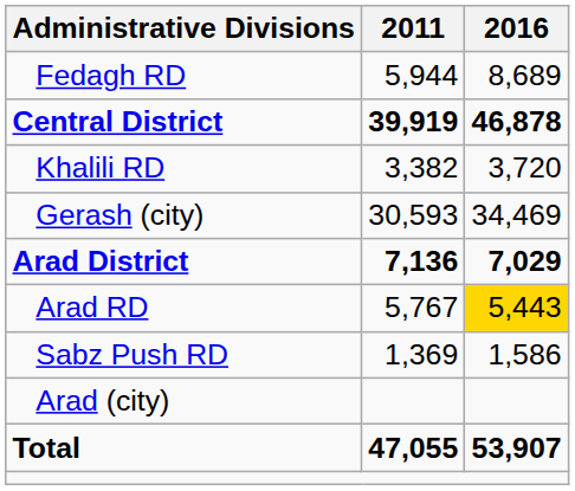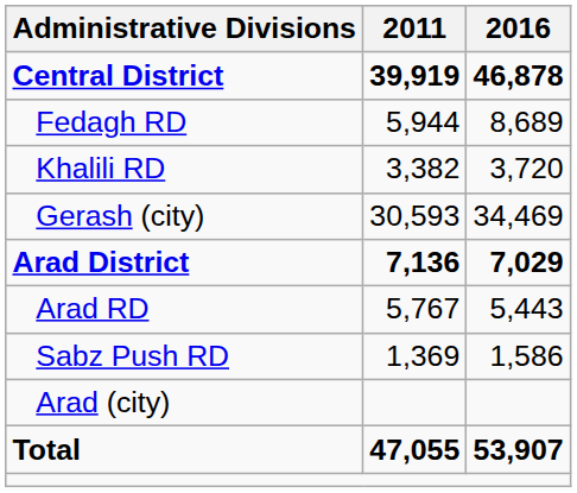 <table class="wikitable">
 <tr>
 <th>Administrative Divisions</th>
 <th>2011</th>
 <th>2016</th>
 </tr>
 <tr>
+<td><strong><a href='#'>Central District</a></strong></td>
+<td style="text-align: right;"><strong>39,919</strong></td>
+<td style="text-align: right;"><strong>46,878</strong></td>
+</tr>
+<tr>
 <td style="padding-left: 1em;"><a href='#'>Fedagh RD</a></td>
 <td style="text-align: right;">5,944</td>
 <td style="text-align: right;">8,689</td>
-</tr>
-<tr>
-<td><strong><a href='#'>Central District</a></strong></td>
-<td style="text-align: right;"><strong>39,919</strong></td>
-<td style="text-align: right;"><strong>46,878</strong></td>
 </tr>
 <tr>
 <td style="padding-left: 1em;"><a href='#'>Khalili RD</a></td>
 <td style="text-align: right;">3,382</td>
 <td style="text-align: right;">3,720</td>
 </tr>
 <tr>
 <td style="padding-left: 1em;"><a href='#'>Gerash</a> (city)</td>
 <td style="text-align: right;">30,593</td>
 <td style="text-align: right;">34,469</td>
 </tr>
 <tr>
 <td><strong><a href='#'>Arad District</a></strong></td>
 <td style="text-align: right;"><strong>7,136</strong></td>
 <td style="text-align: right;"><strong>7,029</strong></td>
 </tr>
 <tr>
 <td style="padding-left: 1em;"><a href='#'>Arad RD</a></td>
 <td style="text-align: right;">5,767</td>
-<td style="background: gold; text-align: right;">5,443</td>
+<td style="text-align: right;">5,443</td>
 </tr>
 <tr>
 <td style="padding-left: 1em;"><a href='#'>Sabz Push RD</a></td>
 <td style="text-align: right;">1,369</td>
 <td style="text-align: right;">1,586</td>
 </tr>
 <tr>
 <td style="padding-left: 1em;"><a href='#'>Arad</a> (city)</td>
 <td style="text-align: right;"></td>
 <td style="text-align: right;"></td>
 </tr>
 <tr>
 <td><strong>Total</strong></td>
 <td style="text-align: right;"><strong>47,055</strong></td>
 <td style="text-align: right;"><strong>53,907</strong></td>
 </tr>
 <tr>
 <td colspan=3></td>
 </tr>
 </table>
